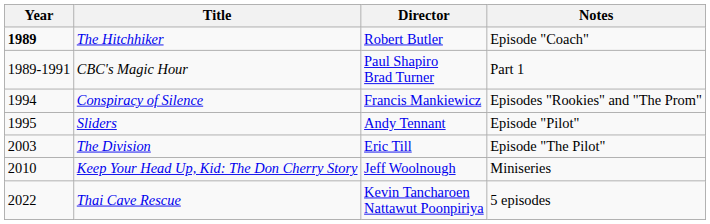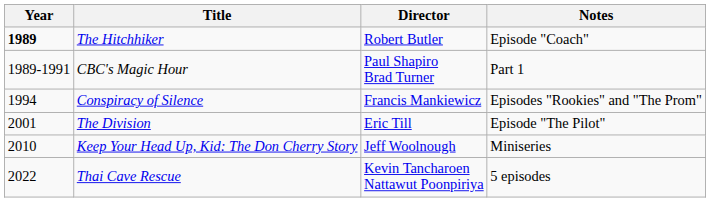 <table class="wikitable">
 <tr>
 <th>Year</th>
 <th>Title</th>
 <th>Director</th>
 <th>Notes</th>
 </tr>
 <tr>
 <td><strong>1989</strong></td>
 <td><em><a href='#'>The Hitchhiker</a></em></td>
 <td><a href='#'>Robert Butler</a></td>
 <td>Episode "Coach"</td>
 </tr>
 <tr>
 <td>1989-1991</td>
 <td><em>CBC's Magic Hour</em></td>
 <td><a href='#'>Paul Shapiro</a><br><a href='#'>Brad Turner</a></td>
 <td>Part 1</td>
 </tr>
 <tr>
 <td>1994</td>
 <td><em><a href='#'>Conspiracy of Silence</a></em></td>
 <td><a href='#'>Francis Mankiewicz</a></td>
 <td>Episodes "Rookies" and "The Prom"</td>
 </tr>
 <tr>
-<td>1995</td>
-<td><em><a href='#'>Sliders</a></em></td>
-<td><a href='#'>Andy Tennant</a></td>
-<td>Episode "Pilot"</td>
-</tr>
-<tr>
-<td>2003</td>
+<td>2001</td>
 <td><em><a href='#'>The Division</a></em></td>
 <td><a href='#'>Eric Till</a></td>
 <td>Episode "The Pilot"</td>
 </tr>
 <tr>
 <td>2010</td>
 <td><em><a href='#'>Keep Your Head Up, Kid: The Don Cherry Story</a></em></td>
 <td><a href='#'>Jeff Woolnough</a></td>
 <td>Miniseries</td>
 </tr>
 <tr>
 <td>2022</td>
 <td><em><a href='#'>Thai Cave Rescue</a></em></td>
 <td><a href='#'>Kevin Tancharoen</a><br><a href='#'>Nattawut Poonpiriya</a></td>
 <td>5 episodes</td>
 </tr>
 </table>
